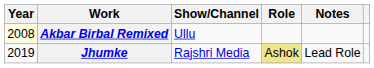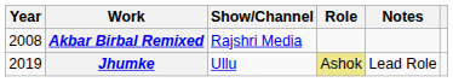 <table class="wikitable plainrowheaders sortable" style="margin-right: 0;">
 <tr>
 <th scope="col">Year</th>
 <th scope="col">Work</th>
 <th scope="col">Show/Channel</th>
 <th scope="col">Role</th>
 <th scope="col" class="unsortable">Notes</th>
 <th scope="col" class="unsortable"></th>
 </tr>
 <tr>
-<td style="background: lightyellow;">2008</td>
+<td>2008</td>
 <th scope="row"><em><a href='#'>Akbar Birbal Remixed</a></em></th>
-<td><a href='#'>Ullu</a></td>
+<td><a href='#'>Rajshri Media</a></td>
 <td style="text-align:center;"></td>
 <td style="text-align:center;"></td>
 </tr>
 <tr>
 <td>2019</td>
 <th scope="row"><em> <a href='#'>Jhumke</a></em></th>
-<td><a href='#'>Rajshri Media</a></td>
+<td><a href='#'>Ullu</a></td>
 <td style="background: khaki;">Ashok</td>
 <td>Lead Role</td>
 <td style="text-align:center;"><br></td>
 </tr>
 </table>
